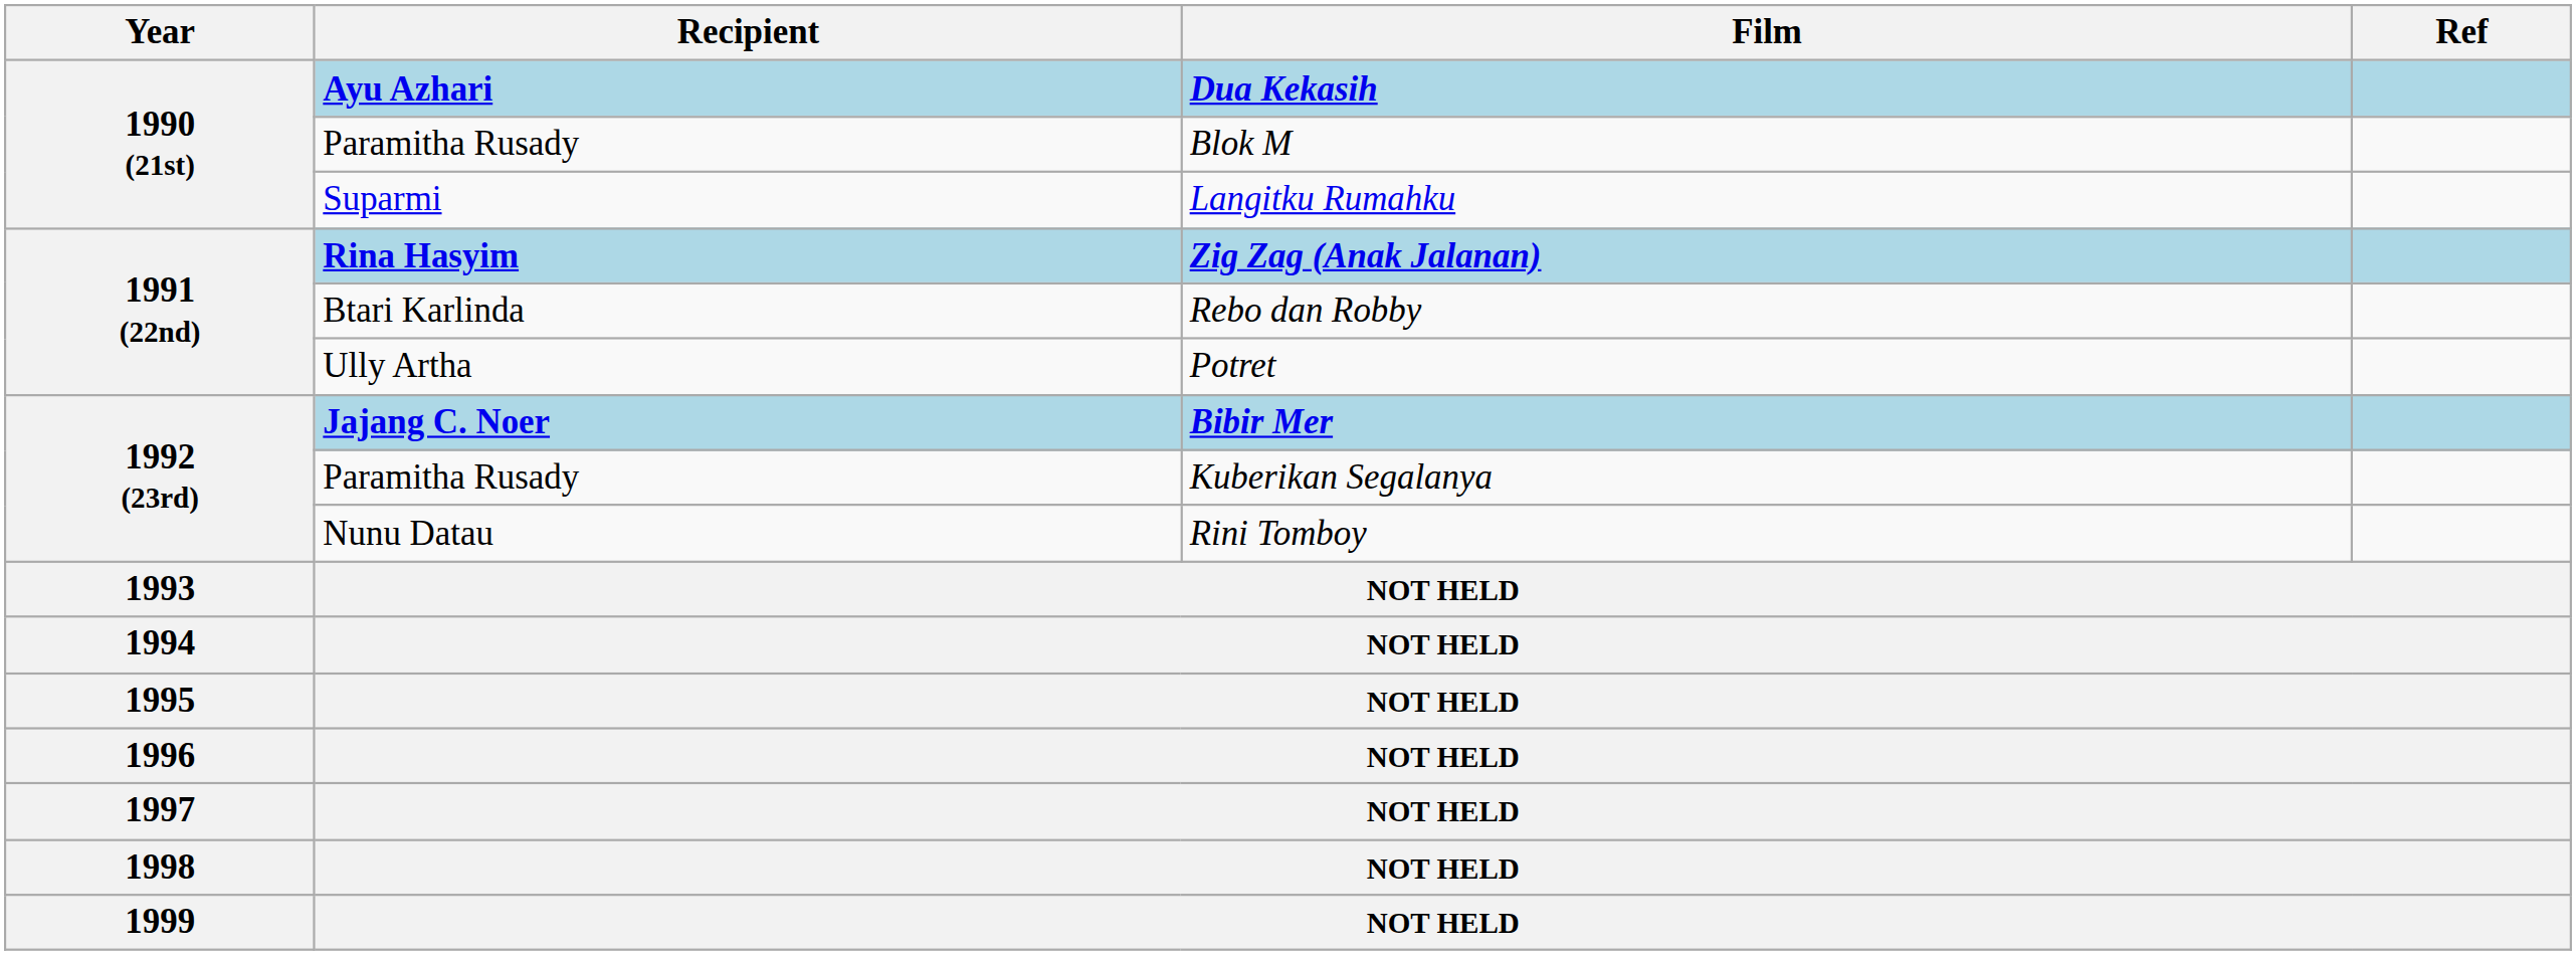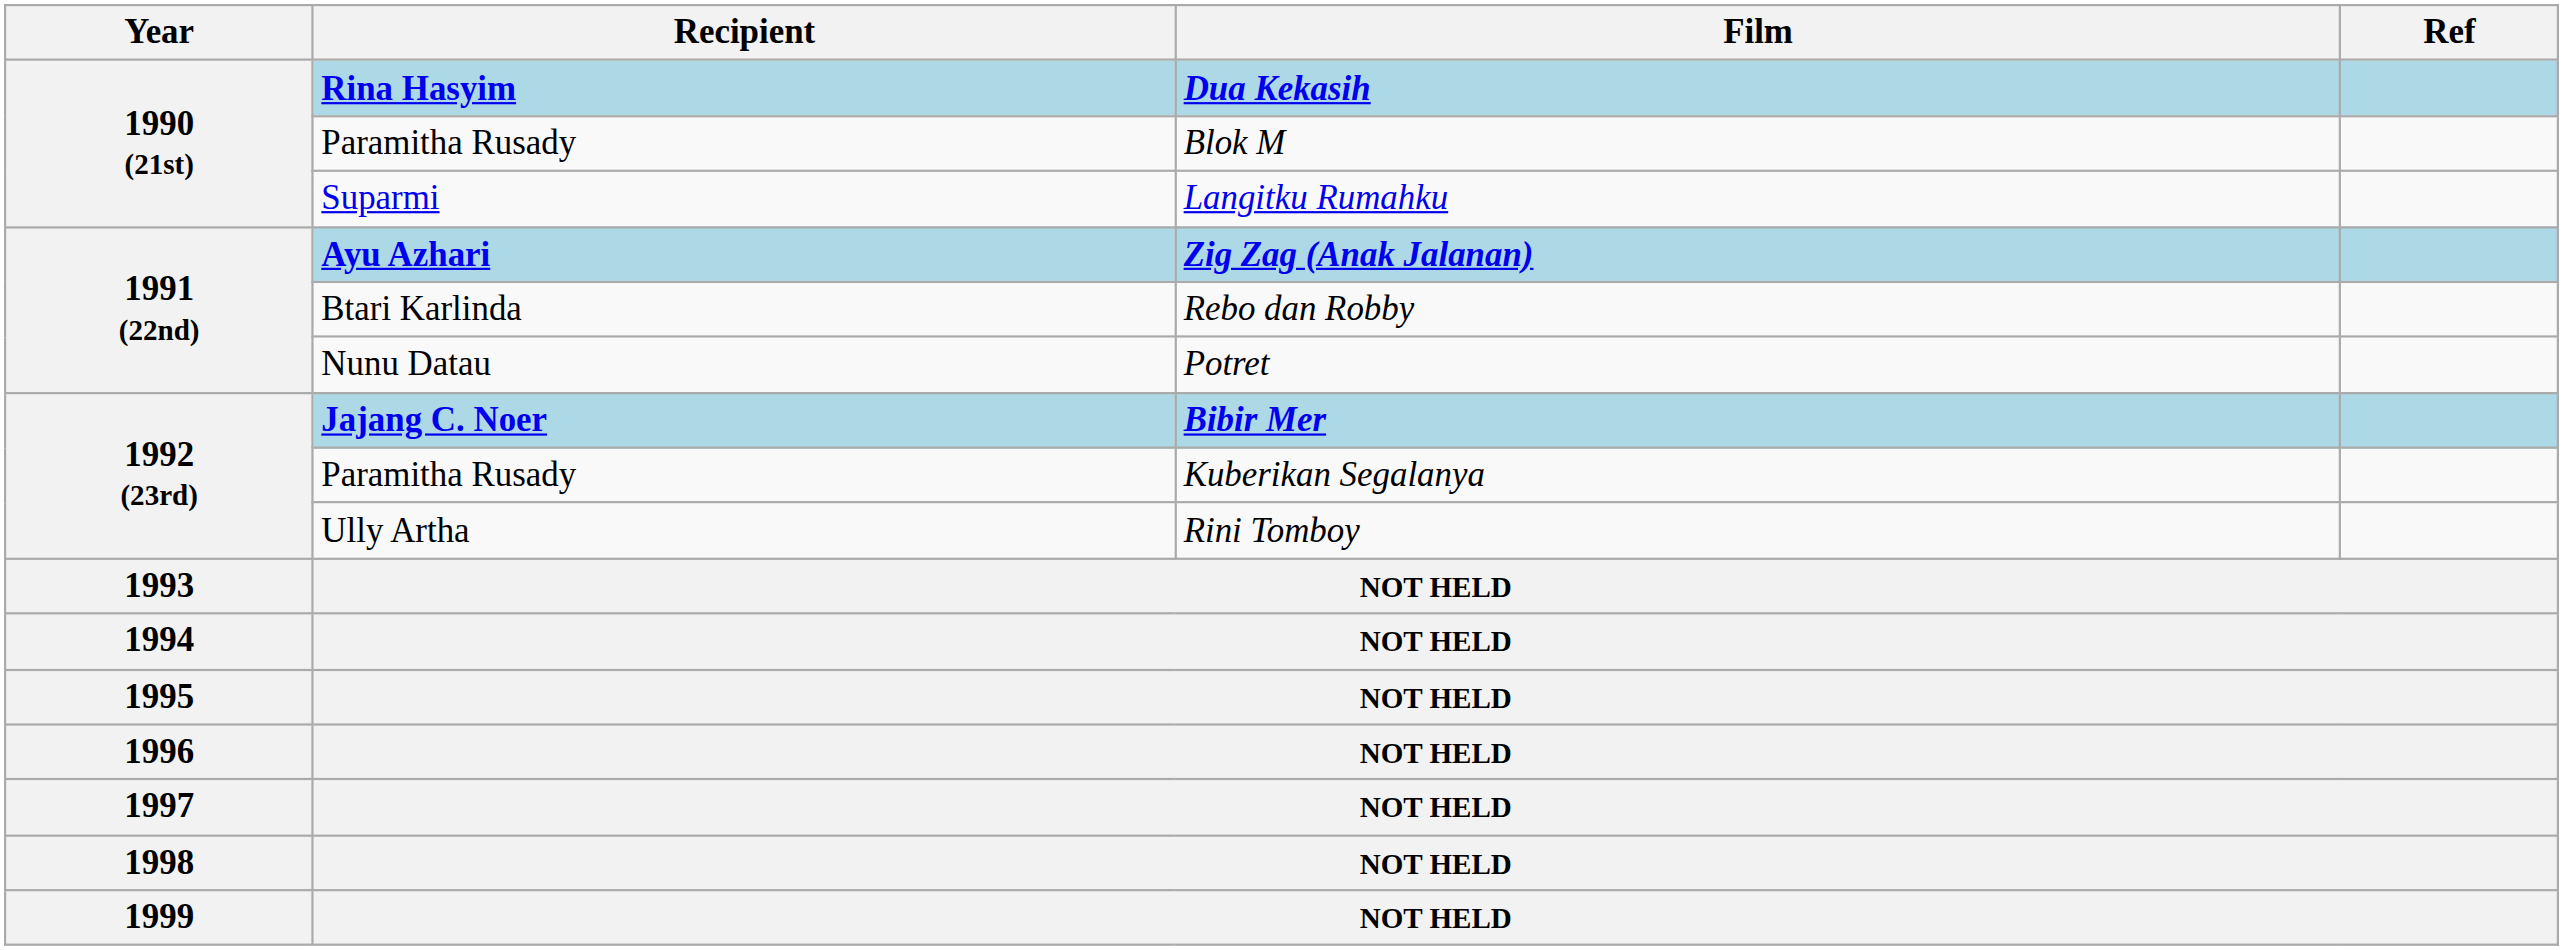 <table class="wikitable plainrowheaders sortable" style="width: 74%;">
 <tr>
 <th scope="col">Year</th>
 <th scope="col">Recipient</th>
 <th scope="col">Film</th>
 <th scope="col" class="unsortable">Ref</th>
 </tr>
 <tr>
 <th scope="row" rowspan="3" style="text-align:center;"><strong>1990</strong><br><small>(21st)</small></th>
-<td scope="row" style="background:lightblue;"><strong><a href='#'>Ayu Azhari</a></strong></td>
+<td scope="row" style="background:lightblue;"><strong><a href='#'>Rina Hasyim</a></strong></td>
 <td style="background:lightblue;"><strong><em><a href='#'>Dua Kekasih</a></em></strong></td>
 <td style="background:lightblue;"></td>
 </tr>
 <tr>
 <td scope="row">Paramitha Rusady</td>
 <td><em>Blok M</em></td>
 <td></td>
 </tr>
 <tr>
 <td scope="row"><a href='#'>Suparmi</a></td>
 <td><em><a href='#'>Langitku Rumahku</a></em></td>
 <td></td>
 </tr>
 <tr>
 <th scope="row" rowspan="3" style="text-align:center;"><strong>1991</strong><br><small>(22nd)</small></th>
-<td scope="row" style="background:lightblue;"><strong><a href='#'>Rina Hasyim</a></strong></td>
+<td scope="row" style="background:lightblue;"><strong><a href='#'>Ayu Azhari</a></strong></td>
 <td style="background:lightblue;"><strong><em><a href='#'>Zig Zag (Anak Jalanan)</a></em></strong></td>
 <td style="background:lightblue;"></td>
 </tr>
 <tr>
 <td scope="row">Btari Karlinda</td>
 <td><em>Rebo dan Robby</em></td>
 <td></td>
 </tr>
 <tr>
-<td scope="row">Ully Artha</td>
+<td scope="row">Nunu Datau</td>
 <td><em>Potret</em></td>
 <td></td>
 </tr>
 <tr>
 <th scope="row" rowspan="3" style="text-align:center;"><strong>1992</strong><br><small>(23rd)</small></th>
 <td scope="row" style="background:lightblue;"><strong><a href='#'>Jajang C. Noer</a></strong></td>
 <td style="background:lightblue;"><strong><em><a href='#'>Bibir Mer</a></em></strong></td>
 <td style="background:lightblue;"></td>
 </tr>
 <tr>
 <td scope="row">Paramitha Rusady</td>
 <td><em>Kuberikan Segalanya</em></td>
 <td></td>
 </tr>
 <tr>
-<td scope="row">Nunu Datau</td>
+<td scope="row">Ully Artha</td>
 <td><em>Rini Tomboy</em></td>
 <td></td>
 </tr>
 <tr>
 <th scope="row" style="text-align:center;">1993</th>
 <th colspan="3" scope="row"><small>NOT HELD</small></th>
 </tr>
 <tr>
 <th scope="row" style="text-align:center;">1994</th>
 <th colspan="3" scope="row"><small>NOT HELD</small></th>
 </tr>
 <tr>
 <th scope="row" style="text-align:center;">1995</th>
 <th colspan="3" scope="row"><small>NOT HELD</small></th>
 </tr>
 <tr>
 <th scope="row" style="text-align:center;">1996</th>
 <th colspan="3" scope="row"><small>NOT HELD</small></th>
 </tr>
 <tr>
 <th scope="row" style="text-align:center;">1997</th>
 <th colspan="3" scope="row"><small>NOT HELD</small></th>
 </tr>
 <tr>
 <th scope="row" style="text-align:center;">1998</th>
 <th colspan="3" scope="row"><small>NOT HELD</small></th>
 </tr>
 <tr>
 <th scope="row" style="text-align:center;">1999</th>
 <th colspan="3" scope="row"><small>NOT HELD</small></th>
 </tr>
 </table>
